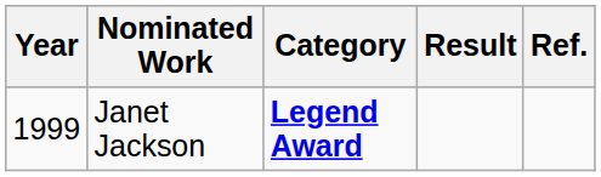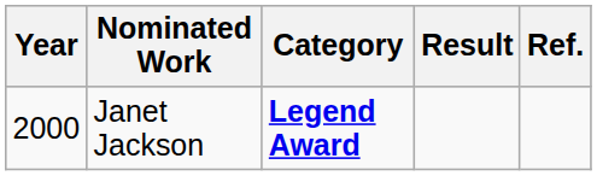 <table class="wikitable" width="50%">
 <tr>
 <th width="5%">Year</th>
 <th width="40%">Nominated Work</th>
 <th width="40%">Category</th>
 <th width="10%">Result</th>
 <th width="5%">Ref.</th>
 </tr>
 <tr>
-<td>1999</td>
+<td>2000</td>
 <td>Janet Jackson</td>
 <td><strong><a href='#'>Legend Award</a></strong></td>
 <td></td>
 <td></td>
 </tr>
 </table>
